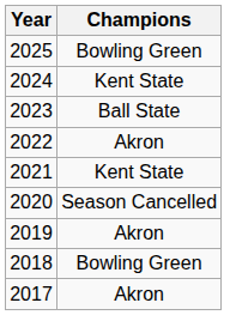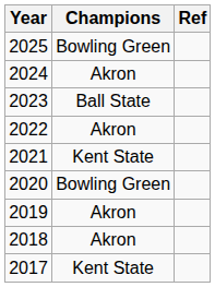 <table class="wikitable" style="text-align:center" cellpadding=2 cellspacing=2>
 <tr>
 <th>Year</th>
 <th>Champions</th>
+<th>Ref</th>
 </tr>
 <tr>
 <td>2025</td>
 <td>Bowling Green</td>
+<td></td>
 </tr>
 <tr>
 <td>2024</td>
-<td>Kent State</td>
+<td>Akron</td>
+<td></td>
 </tr>
 <tr>
 <td>2023</td>
 <td>Ball State</td>
+<td></td>
 </tr>
 <tr>
 <td>2022</td>
 <td>Akron</td>
+<td></td>
 </tr>
 <tr>
 <td>2021</td>
 <td>Kent State</td>
+<td></td>
 </tr>
 <tr>
 <td>2020</td>
-<td>Season Cancelled</td>
+<td>Bowling Green</td>
+<td></td>
 </tr>
 <tr>
 <td>2019</td>
 <td>Akron</td>
+<td></td>
 </tr>
 <tr>
 <td>2018</td>
-<td>Bowling Green</td>
+<td>Akron</td>
+<td></td>
 </tr>
 <tr>
 <td>2017</td>
-<td>Akron</td>
+<td>Kent State</td>
+<td></td>
 </tr>
 </table>
